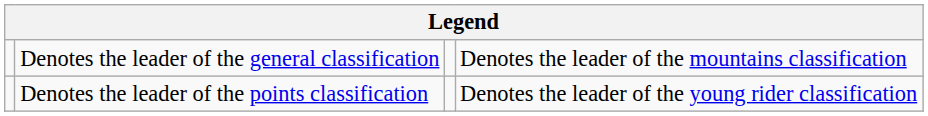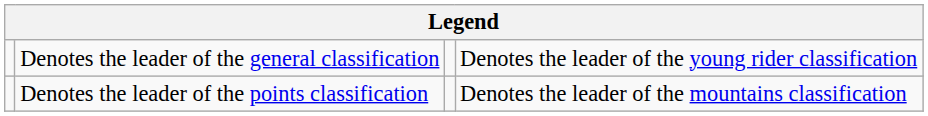 <table class="wikitable">
 <tr>
 <th colspan="4">Legend</th>
 </tr>
 <tr>
 <td></td>
 <td>Denotes the leader of the <a href='#'>general classification</a></td>
 <td></td>
-<td>Denotes the leader of the <a href='#'>mountains classification</a></td>
+<td>Denotes the leader of the <a href='#'>young rider classification</a></td>
 </tr>
 <tr>
 <td></td>
 <td>Denotes the leader of the <a href='#'>points classification</a></td>
 <td></td>
-<td>Denotes the leader of the <a href='#'>young rider classification</a></td>
+<td>Denotes the leader of the <a href='#'>mountains classification</a></td>
 </tr>
 </table>
